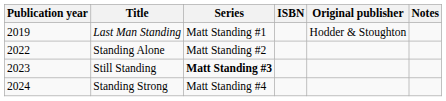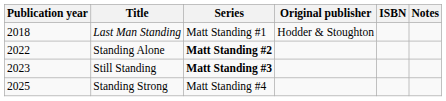 <table class="wikitable plainrowheaders sortable">
 <tr>
 <th scope="col">Publication year</th>
 <th scope="col">Title</th>
 <th scope="col">Series</th>
+<th scope="col">Original publisher</th>
 <th scope="col">ISBN</th>
-<th scope="col">Original publisher</th>
 <th scope="col" class="unsortable">Notes</th>
 </tr>
 <tr>
-<td>2019</td>
+<td>2018</td>
 <td><em>Last Man Standing</em></td>
 <td>Matt Standing #1</td>
+<td>Hodder & Stoughton</td>
 <td></td>
-<td>Hodder & Stoughton</td>
 <td></td>
 </tr>
 <tr>
 <td scope="row">2022</td>
 <td>Standing Alone</td>
-<td>Matt Standing #2</td>
+<td><strong>Matt Standing #2</strong></td>
 <td></td>
 <td></td>
 <td></td>
 </tr>
 <tr>
 <td>2023</td>
 <td>Still Standing</td>
 <td><strong>Matt Standing #3</strong></td>
 <td></td>
 <td></td>
 <td></td>
 </tr>
 <tr>
-<td>2024</td>
+<td>2025</td>
 <td>Standing Strong</td>
 <td>Matt Standing #4</td>
 <td></td>
 <td></td>
 <td></td>
 </tr>
 </table>
